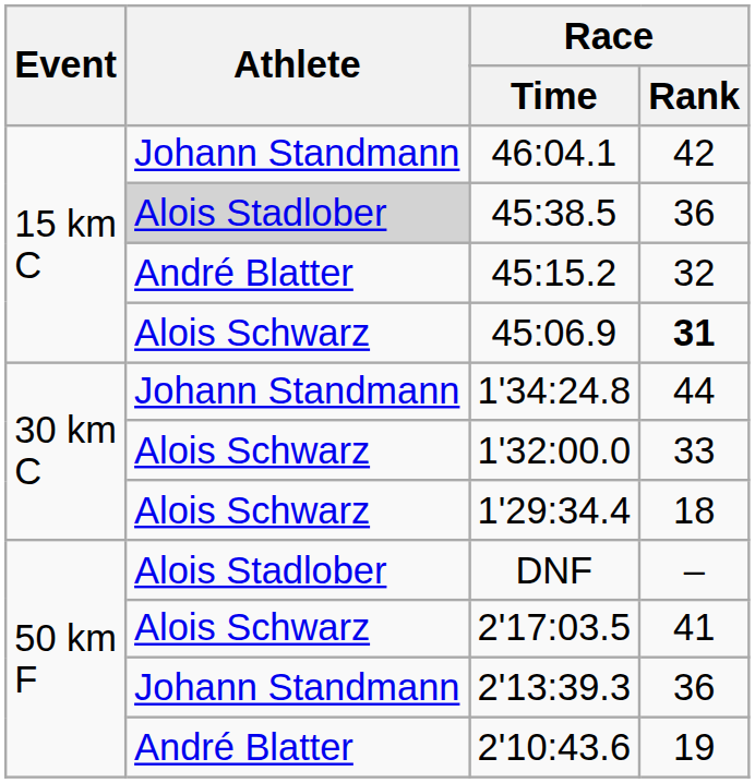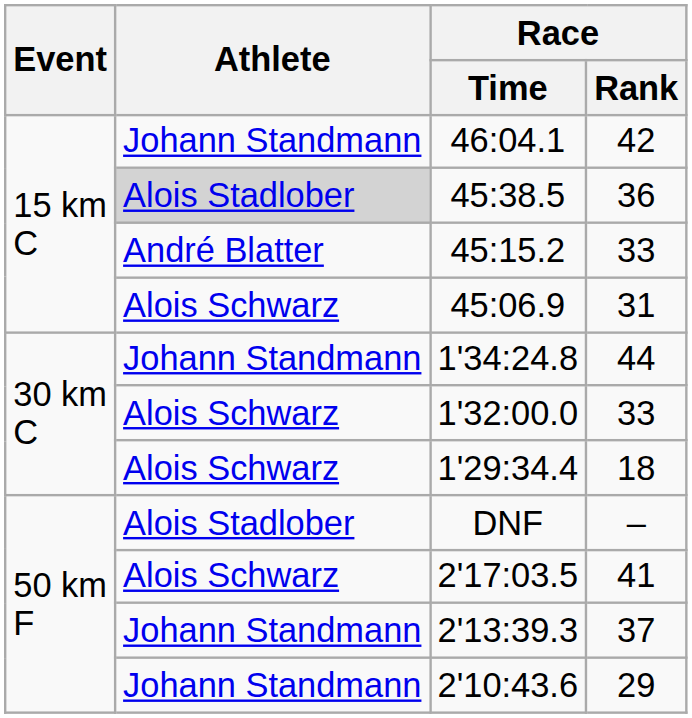 <table class="wikitable" border="1" style="font-size:90%">
 <tr>
 <th rowspan=2>Event</th>
 <th rowspan=2>Athlete</th>
 <th colspan=2>Race</th>
 </tr>
 <tr>
 <th>Time</th>
 <th>Rank</th>
 </tr>
 <tr>
 <td rowspan=4>15 km <br> C</td>
 <td><a href='#'>Johann Standmann</a></td>
 <td align=center>46:04.1</td>
 <td align=center>42</td>
 </tr>
 <tr>
 <td style="background: lightgrey;"><a href='#'>Alois Stadlober</a></td>
 <td align=center>45:38.5</td>
 <td align=center>36</td>
 </tr>
 <tr>
 <td><a href='#'>André Blatter</a></td>
 <td align=center>45:15.2</td>
-<td align=center>32</td>
+<td align=center>33</td>
 </tr>
 <tr>
 <td><a href='#'>Alois Schwarz</a></td>
 <td align=center>45:06.9</td>
-<td align=center><strong>31</strong></td>
+<td align=center>31</td>
 </tr>
 <tr>
 <td rowspan=3>30 km <br> C</td>
 <td><a href='#'>Johann Standmann</a></td>
 <td align=center>1'34:24.8</td>
 <td align=center>44</td>
 </tr>
 <tr>
 <td><a href='#'>Alois Schwarz</a></td>
 <td align=center>1'32:00.0</td>
 <td align=center>33</td>
 </tr>
 <tr>
 <td><a href='#'>Alois Schwarz</a></td>
 <td align=center>1'29:34.4</td>
 <td align=center>18</td>
 </tr>
 <tr>
 <td rowspan=4>50 km <br> F</td>
 <td><a href='#'>Alois Stadlober</a></td>
 <td align=center>DNF</td>
 <td align=center>–</td>
 </tr>
 <tr>
 <td><a href='#'>Alois Schwarz</a></td>
 <td align=center>2'17:03.5</td>
 <td align=center>41</td>
 </tr>
 <tr>
 <td><a href='#'>Johann Standmann</a></td>
 <td align=center>2'13:39.3</td>
-<td align=center>36</td>
+<td align=center>37</td>
 </tr>
 <tr>
-<td><a href='#'>André Blatter</a></td>
+<td><a href='#'>Johann Standmann</a></td>
 <td align=center>2'10:43.6</td>
-<td align=center>19</td>
+<td align=center>29</td>
 </tr>
 </table>
